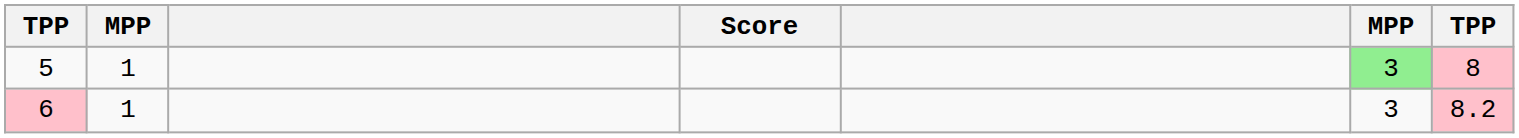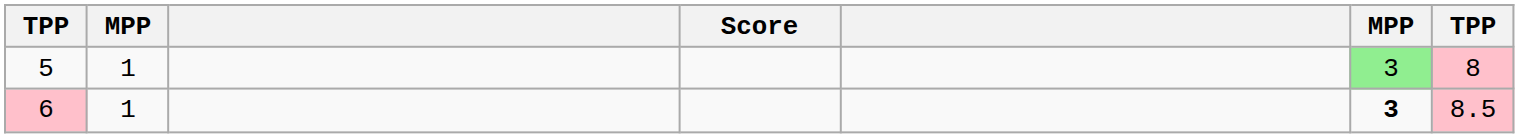 <table class="wikitable" style="text-align: center;" |>
 <tr>
 <th width="35">TPP</th>
 <th width="35">MPP</th>
 <th width="250"></th>
 <th width="75">Score</th>
 <th width="250"></th>
 <th width="35">MPP</th>
 <th width="35">TPP</th>
 </tr>
 <tr>
 <td>5</td>
 <td>1</td>
 <td style="text-align:left;"><strong></strong></td>
 <td></td>
 <td style="text-align:left;"></td>
 <td style="background: lightgreen;">3</td>
 <td bgcolor=pink>8</td>
 </tr>
 <tr>
 <td bgcolor=pink>6</td>
 <td>1</td>
 <td style="text-align:left;"><strong></strong></td>
 <td></td>
 <td style="text-align:left;"></td>
-<td>3</td>
-<td bgcolor=pink>8.2</td>
+<td><strong>3</strong></td>
+<td bgcolor=pink>8.5</td>
 </tr>
 </table>
